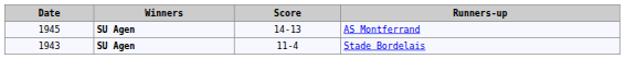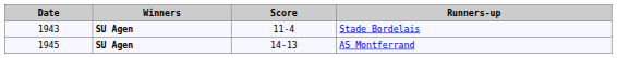 <table cellpadding="4" cellspacing="0" border="1" style="background:#f7f8ff; width:70%; font-size:100%; border:gray solid 1px; border-collapse:collapse;">
 <tr style="background:#ccc;">
 <td align=center><strong>Date</strong></td>
 <td align=center><strong>Winners</strong></td>
 <td align=center><strong>Score</strong></td>
 <td align=center><strong>Runners-up</strong></td>
 </tr>
 <tr>
+<td align=center>1943</td>
+<td><strong>SU Agen</strong></td>
+<td align=center>11-4</td>
+<td><a href='#'>Stade Bordelais</a></td>
+</tr>
+<tr>
 <td align=center>1945</td>
 <td><strong>SU Agen</strong></td>
 <td align=center>14-13</td>
 <td><a href='#'>AS Montferrand</a></td>
 </tr>
-<tr>
-<td align=center>1943</td>
-<td><strong>SU Agen</strong></td>
-<td align=center>11-4</td>
-<td><a href='#'>Stade Bordelais</a></td>
-</tr>
 </table>
